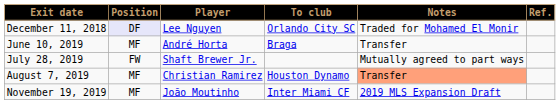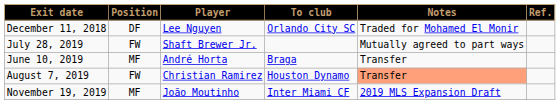 <table class="wikitable sortable">
 <tr>
 <th style="background:#000000; color:#C39E6D; border:1px solid #C39E6D;"><strong>Exit date</strong></th>
 <th style="background:#000000; color:#C39E6D; border:1px solid #C39E6D;"><strong>Position</strong></th>
 <th style="background:#000000; color:#C39E6D; border:1px solid #C39E6D;"><strong>Player</strong></th>
 <th style="background:#000000; color:#C39E6D; border:1px solid #C39E6D;"><strong>To club</strong></th>
 <th style="background:#000000; color:#C39E6D; border:1px solid #C39E6D;"><strong>Notes</strong></th>
 <th style="background:#000000; color:#C39E6D; border:1px solid #C39E6D;"><strong>Ref.</strong></th>
 </tr>
 <tr>
 <td>December 11, 2018</td>
-<td style="background: lavender; text-align:center;">DF</td>
+<td style="text-align:center;">DF</td>
 <td style="text-align:left;"> <a href='#'>Lee Nguyen</a></td>
 <td style="text-align:left;"> <a href='#'>Orlando City SC</a></td>
 <td>Traded for <a href='#'>Mohamed El Monir</a></td>
+<td></td>
+</tr>
+<tr>
+<td>July 28, 2019</td>
+<td style="text-align:center;">FW</td>
+<td style="text-align:left;"> <a href='#'>Shaft Brewer Jr.</a></td>
+<td></td>
+<td>Mutually agreed to part ways</td>
 <td></td>
 </tr>
 <tr>
 <td>June 10, 2019</td>
 <td style="text-align:center;">MF</td>
 <td style="text-align:left;"> <a href='#'>André Horta</a></td>
 <td style="text-align:left;"> <a href='#'>Braga</a></td>
 <td>Transfer</td>
 <td></td>
 </tr>
 <tr>
-<td>July 28, 2019</td>
+<td>August 7, 2019</td>
 <td style="text-align:center;">FW</td>
-<td style="text-align:left;"> <a href='#'>Shaft Brewer Jr.</a></td>
-<td></td>
-<td>Mutually agreed to part ways</td>
-<td></td>
-</tr>
-<tr>
-<td>August 7, 2019</td>
-<td style="text-align:center;">MF</td>
 <td style="text-align:left;"> <a href='#'>Christian Ramirez</a></td>
 <td style="text-align:left;"> <a href='#'>Houston Dynamo</a></td>
 <td style="background: lightsalmon;">Transfer</td>
 <td></td>
 </tr>
 <tr>
 <td>November 19, 2019</td>
 <td style="text-align:center;">MF</td>
 <td style="text-align:left;"> <a href='#'>João Moutinho</a></td>
 <td style="text-align:left;"> <a href='#'>Inter Miami CF</a></td>
 <td><a href='#'>2019 MLS Expansion Draft</a></td>
 <td></td>
 </tr>
 </table>
